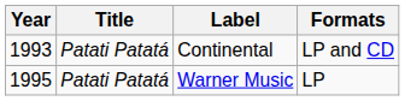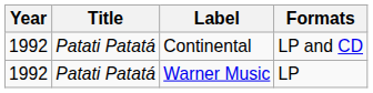 <table class="wikitable plainrowheaders">
 <tr>
 <th>Year</th>
 <th>Title</th>
 <th>Label</th>
 <th>Formats</th>
 </tr>
 <tr>
-<td>1993</td>
+<td>1992</td>
 <td><em>Patati Patatá</em></td>
 <td>Continental</td>
 <td>LP and <a href='#'>CD</a></td>
 </tr>
 <tr>
-<td>1995</td>
+<td>1992</td>
 <td><em>Patati Patatá</em></td>
 <td><a href='#'>Warner Music</a></td>
 <td>LP</td>
 </tr>
 </table>
